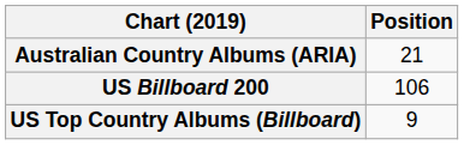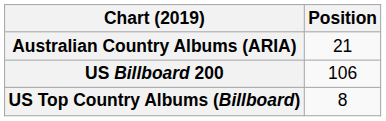 <table class="wikitable sortable plainrowheaders" style="text-align:center">
 <tr>
 <th scope="col">Chart (2019)</th>
 <th scope="col">Position</th>
 </tr>
 <tr>
 <th scope="row">Australian Country Albums (ARIA)</th>
 <td>21</td>
 </tr>
 <tr>
 <th scope="row">US <em>Billboard</em> 200</th>
 <td>106</td>
 </tr>
 <tr>
 <th scope="row">US Top Country Albums (<em>Billboard</em>)</th>
-<td>9</td>
+<td>8</td>
 </tr>
 </table>
